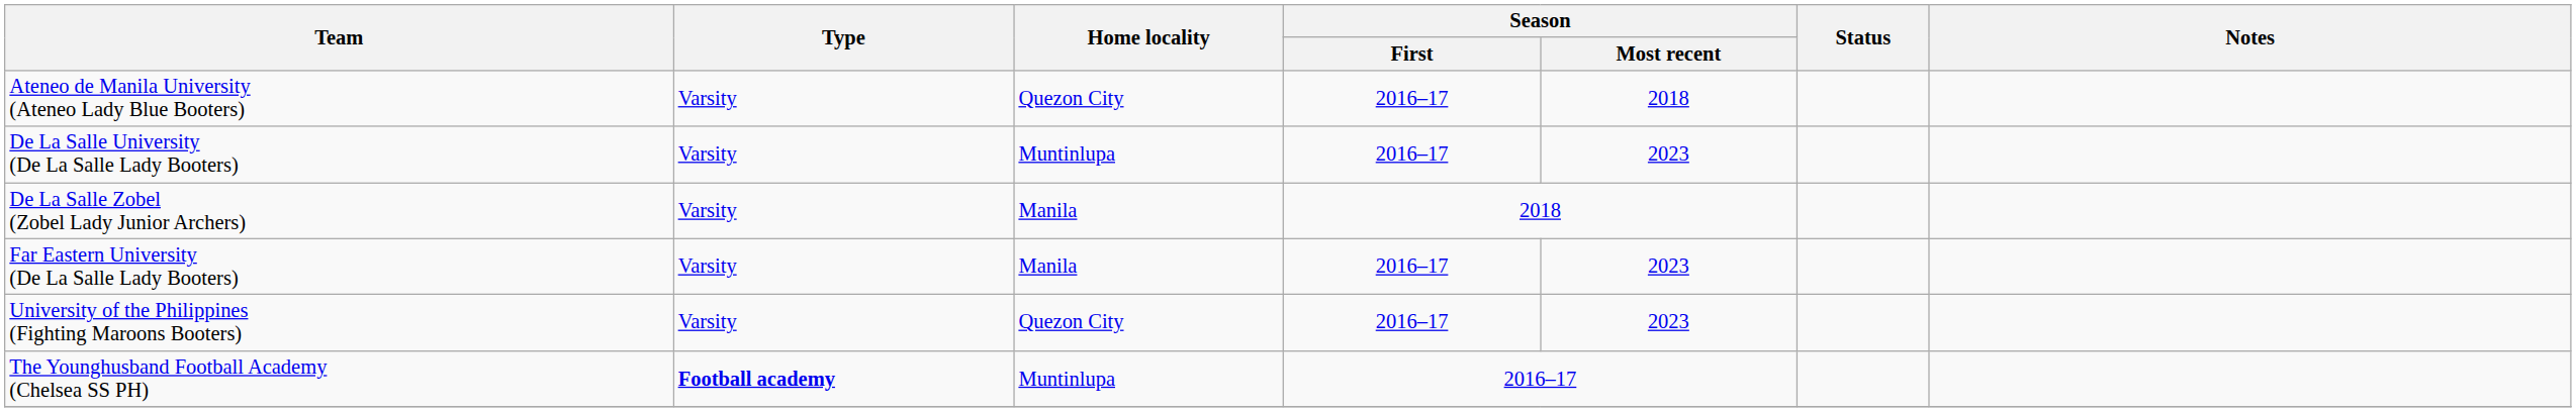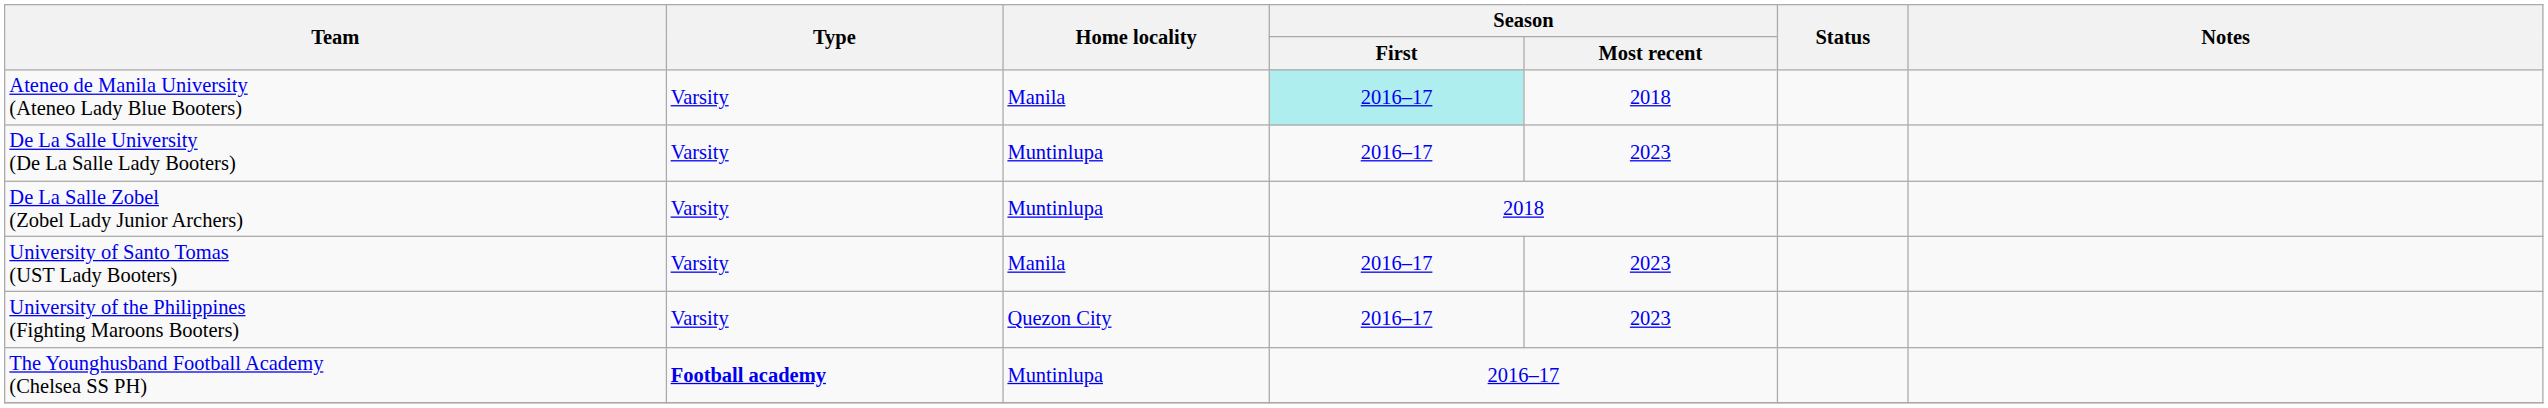 <table class="wikitable" style="width:100%;">
 <tr>
 <th rowspan=2>Team</th>
 <th rowspan=2>Type</th>
 <th rowspan=2>Home locality</th>
 <th colspan=2>Season</th>
 <th rowspan=2>Status</th>
 <th rowspan=2 width=25%>Notes</th>
 </tr>
 <tr>
 <th width=10%>First</th>
 <th width=10%>Most recent</th>
 </tr>
 <tr>
 <td style="text-align:left;"><a href='#'>Ateneo de Manila University</a><br>(Ateneo Lady Blue Booters)</td>
 <td><a href='#'>Varsity</a><br></td>
-<td><a href='#'>Quezon City</a></td>
-<td style="text-align:center;"><a href='#'>2016–17</a></td>
+<td><a href='#'>Manila</a></td>
+<td style="background: paleturquoise; text-align:center;"><a href='#'>2016–17</a></td>
 <td style="text-align:center;"><a href='#'>2018</a></td>
 <td></td>
 <td></td>
 </tr>
 <tr>
 <td style="text-align:left;"><a href='#'>De La Salle University</a><br>(De La Salle Lady Booters)</td>
 <td><a href='#'>Varsity</a><br></td>
 <td><a href='#'>Muntinlupa</a></td>
 <td style="text-align:center;"><a href='#'>2016–17</a></td>
 <td style="text-align:center;"><a href='#'>2023</a></td>
 <td></td>
 <td></td>
 </tr>
 <tr>
 <td style="text-align:left;"><a href='#'>De La Salle Zobel</a><br>(Zobel Lady Junior Archers)</td>
 <td><a href='#'>Varsity</a><br></td>
-<td><a href='#'>Manila</a></td>
+<td><a href='#'>Muntinlupa</a></td>
 <td style="text-align:center;" colspan=2><a href='#'>2018</a></td>
 <td></td>
 <td></td>
 </tr>
 <tr>
-<td style="text-align:left;"><a href='#'>Far Eastern University</a><br>(De La Salle Lady Booters)</td>
+<td style="text-align:left;"><a href='#'>University of Santo Tomas</a><br>(UST Lady Booters)</td>
 <td><a href='#'>Varsity</a><br></td>
 <td><a href='#'>Manila</a></td>
 <td style="text-align:center;"><a href='#'>2016–17</a></td>
 <td style="text-align:center;"><a href='#'>2023</a></td>
 <td></td>
 <td></td>
 </tr>
 <tr>
 <td style="text-align:left;"><a href='#'>University of the Philippines</a><br>(Fighting Maroons Booters)</td>
 <td><a href='#'>Varsity</a><br></td>
 <td><a href='#'>Quezon City</a></td>
 <td style="text-align:center;"><a href='#'>2016–17</a></td>
 <td style="text-align:center;"><a href='#'>2023</a></td>
 <td></td>
 <td></td>
 </tr>
 <tr>
 <td style="text-align:left;"><a href='#'>The Younghusband Football Academy</a><br>(Chelsea SS PH)</td>
 <td><strong><a href='#'>Football academy</a></strong></td>
 <td><a href='#'>Muntinlupa</a></td>
 <td style="text-align:center;" colspan=2><a href='#'>2016–17</a></td>
 <td></td>
 <td></td>
 </tr>
 <tr>
 </tr>
 </table>
